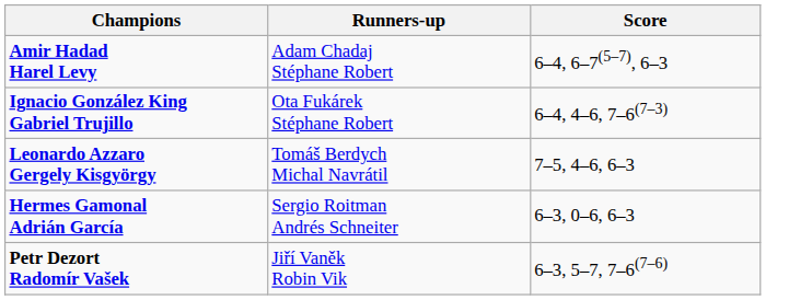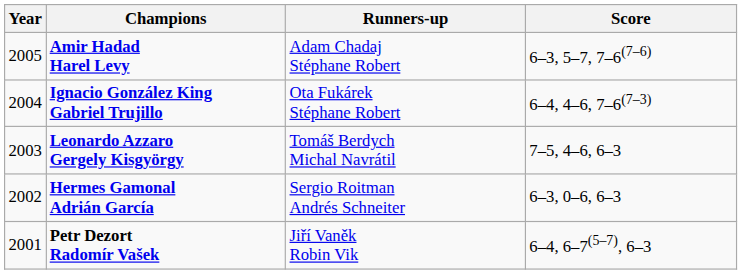 <table class="wikitable" style="font-size:90%">
 <tr>
+<th>Year</th>
 <th width="200">Champions</th>
 <th width="200">Runners-up</th>
 <th width="175">Score</th>
 </tr>
 <tr>
+<td>2005</td>
 <td> <strong><a href='#'>Amir Hadad</a></strong> <br>  <strong><a href='#'>Harel Levy</a></strong></td>
 <td> <a href='#'>Adam Chadaj</a> <br>  <a href='#'>Stéphane Robert</a></td>
-<td>6–4, 6–7<sup>(5–7)</sup>, 6–3</td>
+<td>6–3, 5–7, 7–6<sup>(7–6)</sup></td>
 </tr>
 <tr>
+<td>2004</td>
 <td> <strong><a href='#'>Ignacio González King</a></strong> <br>  <strong><a href='#'>Gabriel Trujillo</a></strong></td>
 <td> <a href='#'>Ota Fukárek</a> <br>  <a href='#'>Stéphane Robert</a></td>
 <td>6–4, 4–6, 7–6<sup>(7–3)</sup></td>
 </tr>
 <tr>
+<td>2003</td>
 <td> <strong><a href='#'>Leonardo Azzaro</a></strong> <br>  <strong><a href='#'>Gergely Kisgyörgy</a></strong></td>
 <td> <a href='#'>Tomáš Berdych</a> <br>  <a href='#'>Michal Navrátil</a></td>
 <td>7–5, 4–6, 6–3</td>
 </tr>
 <tr>
+<td>2002</td>
 <td> <strong><a href='#'>Hermes Gamonal</a></strong> <br>  <strong><a href='#'>Adrián García</a></strong></td>
 <td> <a href='#'>Sergio Roitman</a> <br>  <a href='#'>Andrés Schneiter</a></td>
 <td>6–3, 0–6, 6–3</td>
 </tr>
 <tr>
+<td>2001</td>
 <td> <strong>Petr Dezort</strong> <br>  <strong><a href='#'>Radomír Vašek</a></strong></td>
 <td> <a href='#'>Jiří Vaněk</a> <br>  <a href='#'>Robin Vik</a></td>
-<td>6–3, 5–7, 7–6<sup>(7–6)</sup></td>
+<td>6–4, 6–7<sup>(5–7)</sup>, 6–3</td>
 </tr>
 </table>
